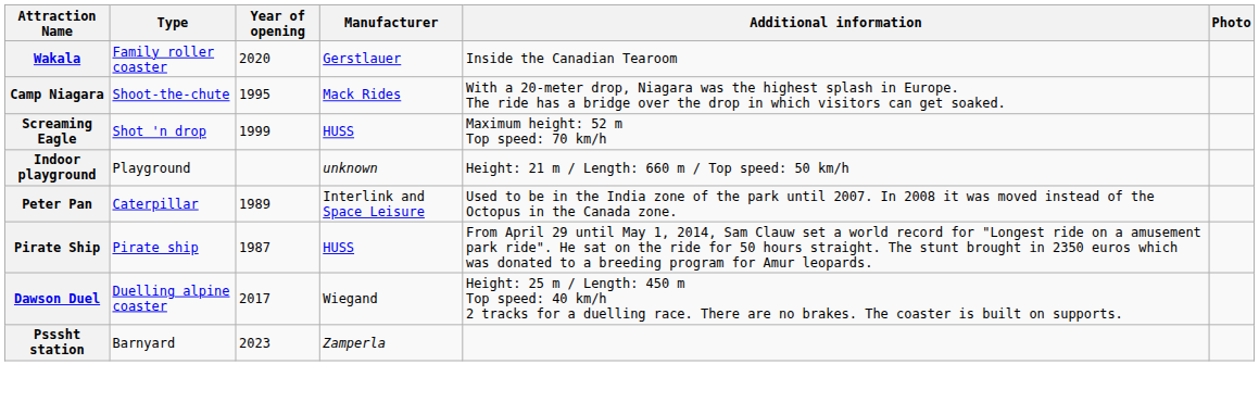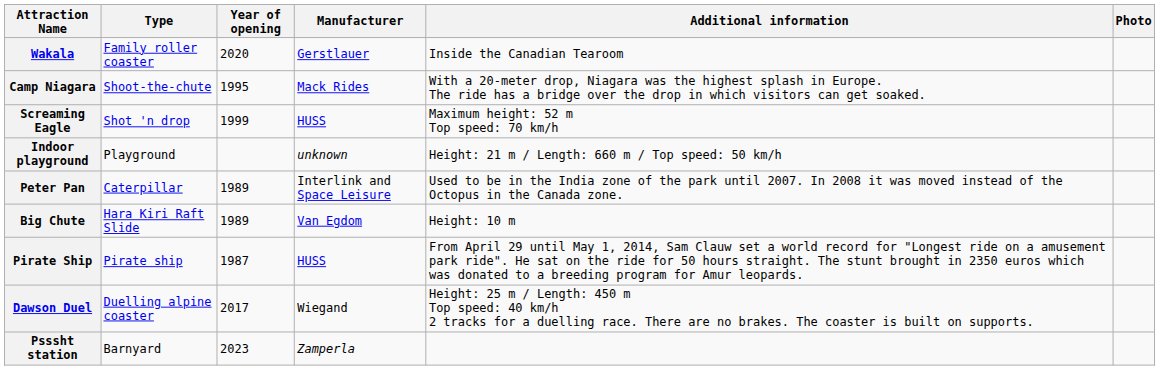 <table class="wikitable sortable mw-collapsible">
 <tr>
 <th>Attraction Name</th>
 <th>Type</th>
 <th>Year of opening</th>
 <th>Manufacturer</th>
 <th>Additional information</th>
 <th>Photo</th>
 </tr>
 <tr>
 <th><a href='#'>Wakala</a></th>
 <td><a href='#'>Family roller coaster</a></td>
 <td>2020</td>
 <td><a href='#'>Gerstlauer</a></td>
 <td>Inside the Canadian Tearoom</td>
 <td></td>
 </tr>
 <tr>
 <th>Camp Niagara</th>
 <td><a href='#'>Shoot-the-chute</a></td>
 <td>1995</td>
 <td><a href='#'>Mack Rides</a></td>
 <td>With a 20-meter drop, Niagara was the highest splash in Europe.<br>The ride has a bridge over the drop in which visitors can get soaked.</td>
 <td></td>
 </tr>
 <tr>
 <th>Screaming Eagle</th>
 <td><a href='#'>Shot 'n drop</a></td>
 <td>1999</td>
 <td><a href='#'>HUSS</a></td>
 <td>Maximum height: 52 m<br>Top speed: 70 km/h</td>
 <td></td>
 </tr>
 <tr>
 <th>Indoor playground</th>
 <td>Playground</td>
 <td></td>
 <td><em>unknown</em></td>
 <td>Height: 21 m / Length: 660 m / Top speed: 50 km/h</td>
 <td></td>
 </tr>
 <tr>
 <th>Peter Pan</th>
 <td><a href='#'>Caterpillar</a></td>
 <td>1989</td>
 <td>Interlink and <a href='#'>Space Leisure</a></td>
 <td>Used to be in the India zone of the park until 2007. In 2008 it was moved instead of the Octopus in the Canada zone.</td>
 <td></td>
 </tr>
 <tr>
+<th>Big Chute</th>
+<td><a href='#'>Hara Kiri Raft Slide</a></td>
+<td>1989</td>
+<td><a href='#'>Van Egdom</a></td>
+<td>Height: 10 m</td>
+<td></td>
+</tr>
+<tr>
 <th>Pirate Ship</th>
 <td><a href='#'>Pirate ship</a></td>
 <td>1987</td>
 <td><a href='#'>HUSS</a></td>
 <td>From April 29 until May 1, 2014, Sam Clauw set a world record for "Longest ride on a amusement park ride". He sat on the ride for 50 hours straight. The stunt brought in 2350 euros which was donated to a breeding program for Amur leopards.</td>
 <td></td>
 </tr>
 <tr>
 <th><a href='#'>Dawson Duel</a></th>
 <td><a href='#'>Duelling alpine coaster</a></td>
 <td>2017</td>
 <td>Wiegand</td>
 <td>Height: 25 m / Length: 450 m<br>Top speed: 40 km/h<br>2 tracks for a duelling race. There are no brakes. The coaster is built on supports.</td>
 <td></td>
 </tr>
 <tr>
 <th>Psssht station</th>
 <td>Barnyard</td>
 <td>2023</td>
 <td><em>Zamperla</em></td>
 <td></td>
 <td></td>
 </tr>
 </table>
